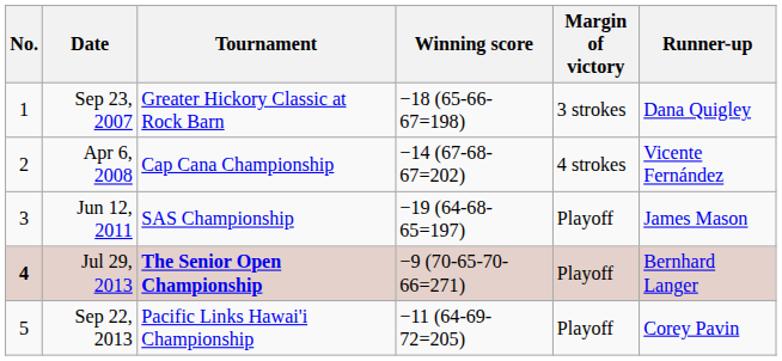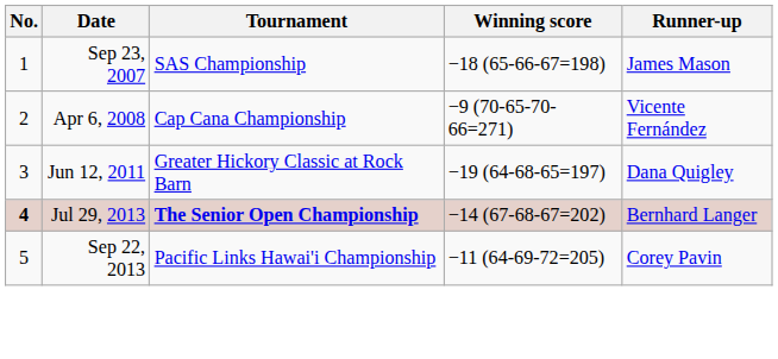 <table class="wikitable" style="font-size:95%;">
 <tr>
 <th>No.</th>
 <th>Date</th>
 <th>Tournament</th>
 <th>Winning score</th>
-<th>Margin of<br>victory</th>
 <th>Runner-up</th>
 </tr>
 <tr>
 <td align=center>1</td>
 <td align=right>Sep 23, <a href='#'>2007</a></td>
-<td><a href='#'>Greater Hickory Classic at Rock Barn</a></td>
+<td><a href='#'>SAS Championship</a></td>
 <td>−18 (65-66-67=198)</td>
-<td>3 strokes</td>
-<td> <a href='#'>Dana Quigley</a></td>
+<td> <a href='#'>James Mason</a></td>
 </tr>
 <tr>
 <td align=center>2</td>
 <td align=right>Apr 6, <a href='#'>2008</a></td>
 <td><a href='#'>Cap Cana Championship</a></td>
-<td>−14 (67-68-67=202)</td>
-<td>4 strokes</td>
+<td>−9 (70-65-70-66=271)</td>
 <td> <a href='#'>Vicente Fernández</a></td>
 </tr>
 <tr>
 <td align=center>3</td>
 <td align=right>Jun 12, <a href='#'>2011</a></td>
-<td><a href='#'>SAS Championship</a></td>
+<td><a href='#'>Greater Hickory Classic at Rock Barn</a></td>
 <td>−19 (64-68-65=197)</td>
-<td>Playoff</td>
-<td> <a href='#'>James Mason</a></td>
+<td> <a href='#'>Dana Quigley</a></td>
 </tr>
 <tr style="background:#e5d1cb;">
 <td align=center><strong>4</strong></td>
 <td align=right>Jul 29, <a href='#'>2013</a></td>
 <td><strong><a href='#'>The Senior Open Championship</a></strong></td>
-<td>−9 (70-65-70-66=271)</td>
-<td>Playoff</td>
+<td>−14 (67-68-67=202)</td>
 <td> <a href='#'>Bernhard Langer</a></td>
 </tr>
 <tr>
 <td Align=center>5</td>
 <td align=right>Sep 22, 2013</td>
 <td><a href='#'>Pacific Links Hawai'i Championship</a></td>
 <td>−11 (64-69-72=205)</td>
-<td>Playoff</td>
 <td> <a href='#'>Corey Pavin</a></td>
 </tr>
 </table>
